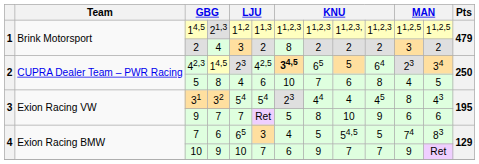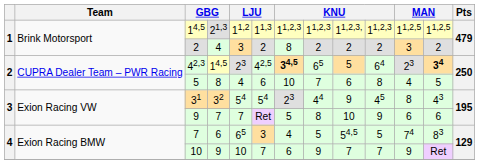 <table align=left| class="wikitable" style="font-size: 85%; text-align: center;">
 <tr valign="top">
 <th valign=middle></th>
 <th valign=center>Team</th>
 <th colspan="2"><a href='#'>GBG</a><br></th>
 <th colspan="2"><a href='#'>LJU</a><br></th>
 <th colspan="4"><a href='#'>KNU</a><br></th>
 <th colspan="2"><a href='#'>MAN</a><br></th>
 <th>Pts</th>
 </tr>
 <tr>
 <th rowspan=2>1</th>
 <td rowspan=2 align=left> Brink Motorsport</td>
 <td style="background:#ffffbf;">1<sup>4,5</sup></td>
 <td style="background:#dfdfdf;">2<sup>1,3</sup></td>
 <td style="background:#ffffbf;">1<sup>1,2</sup></td>
 <td style="background:#ffffbf;">1<sup>1,3</sup></td>
 <td style="background:#ffffbf;">1<sup>1,2,3</sup></td>
 <td style="background:#ffffbf;">1<sup>1,2,3</sup></td>
 <td style="background:#ffffbf;">1<sup>1,2,3,</sup></td>
 <td style="background:#ffffbf;">1<sup>1,2,3</sup></td>
 <td style="background:#ffffbf;">1<sup>1,2,5</sup></td>
 <td style="background:#ffffbf;">1<sup>1,2,5</sup></td>
 <th rowspan="2">479</th>
 </tr>
 <tr>
 <td style="background:#dfdfdf;">2</td>
 <td style="background:#dfffdf;">4</td>
 <td style="background:#ffdf9f;">3</td>
 <td style="background:#dfdfdf;">2</td>
 <td style="background:#dfffdf;">8</td>
 <td style="background:#dfdfdf;">2</td>
 <td style="background:#dfdfdf;">2</td>
 <td style="background:#dfdfdf;">2</td>
 <td style="background:#ffdf9f;">3</td>
 <td style="background:#dfdfdf;">2</td>
 </tr>
 <tr>
 <th rowspan=2>2</th>
 <td rowspan=2 align=left> <a href='#'>CUPRA Dealer Team – PWR Racing</a></td>
 <td style="background:#dfffdf;">4<sup>2,3</sup></td>
 <td style="background:#ffffbf;">1<sup>4,5</sup></td>
 <td style="background:#dfdfdf;">2<sup>3</sup></td>
 <td style="background:#dfffdf;">4<sup>2,5</sup></td>
 <td style="background:#ffdf9f;"><strong>3<sup>4,5</sup></strong></td>
 <td style="background:#dfffdf;">6<sup>5</sup></td>
 <td style="background:#ffdf9f;">5</td>
 <td style="background:#dfffdf;">6<sup>4</sup></td>
 <td style="background:#dfdfdf;">2<sup>3</sup></td>
-<td style="background:#ffdf9f;">3<sup>4</sup></td>
+<td style="background:#ffdf9f;"><strong>3<sup>4</sup></strong></td>
 <th rowspan="2">250</th>
 </tr>
 <tr>
 <td style="background:#dfffdf;">5</td>
 <td style="background:#dfffdf;">8</td>
 <td style="background:#dfffdf;">4</td>
 <td style="background:#dfffdf;">6</td>
 <td style="background:#dfffdf;">10</td>
 <td style="background:#dfffdf;">7</td>
 <td style="background:#dfffdf;">6</td>
 <td style="background:#dfffdf;">8</td>
 <td style="background:#dfffdf;">4</td>
 <td style="background:#dfffdf;">5</td>
 </tr>
 <tr>
 <th rowspan=2>3</th>
 <td rowspan=2 align=left> Exion Racing VW</td>
 <td style="background:#ffdf9f;">3<sup>1</sup></td>
 <td style="background:#ffdf9f;">3<sup>2</sup></td>
 <td style="background:#dfffdf;">5<sup>4</sup></td>
 <td style="background:#dfffdf;">5<sup>4</sup></td>
 <td style="background:#dfdfdf;">2<sup>3</sup></td>
 <td style="background:#dfffdf;">4<sup>4</sup></td>
-<td style="background:#dfffdf;">4</td>
+<td style="background:#dfffdf;">9</td>
 <td style="background:#dfffdf;">4<sup>5</sup></td>
 <td style="background:#dfffdf;">8</td>
 <td style="background:#dfffdf;">4<sup>3</sup></td>
 <th rowspan="2">195</th>
 </tr>
 <tr>
 <td style="background:#dfffdf;">9</td>
 <td style="background:#dfffdf;">7</td>
 <td style="background:#dfffdf;">7</td>
 <td style="background:#efcfff;">Ret</td>
 <td style="background:#dfffdf;">5</td>
 <td style="background:#dfffdf;">8</td>
 <td style="background:#dfffdf;">10</td>
 <td style="background:#dfffdf;">9</td>
 <td style="background:#dfffdf;">6</td>
 <td style="background:#dfffdf;">6</td>
 </tr>
 <tr>
 <th rowspan=2>4</th>
 <td rowspan=2 align=left> Exion Racing BMW</td>
 <td style="background:#dfffdf;">7</td>
 <td style="background:#dfffdf;">6</td>
 <td style="background:#dfffdf;">6<sup>5</sup></td>
 <td style="background:#ffdf9f;">3</td>
 <td style="background:#dfffdf;">4</td>
 <td style="background:#dfffdf;">5</td>
 <td style="background:#dfffdf;">5<sup>4,5</sup></td>
 <td style="background:#dfffdf;">5</td>
 <td style="background:#dfffdf;">7<sup>4</sup></td>
 <td style="background:#dfffdf;">8<sup>3</sup></td>
 <th rowspan="2">129</th>
 </tr>
 <tr>
 <td style="background:#dfffdf;">10</td>
 <td style="background:#dfffdf;">9</td>
 <td style="background:#dfffdf;">10</td>
 <td style="background:#dfffdf;">7</td>
 <td style="background:#dfffdf;">6</td>
 <td style="background:#dfffdf;">9</td>
 <td style="background:#dfffdf;">7</td>
 <td style="background:#dfffdf;">7</td>
 <td style="background:#dfffdf;">9</td>
 <td style="background:#efcfff;">Ret</td>
 </tr>
 <tr>
 </tr>
 </table>
